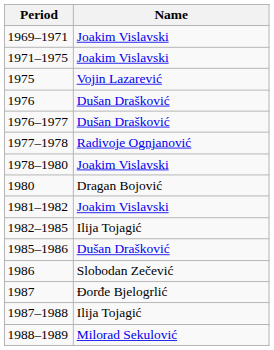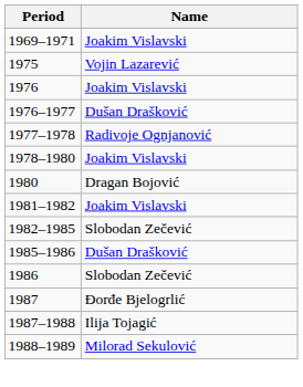 <table class="wikitable">
 <tr>
 <th width="75">Period</th>
 <th width="225">Name</th>
 </tr>
 <tr>
 <td>1969–1971</td>
 <td> <a href='#'>Joakim Vislavski</a></td>
 </tr>
 <tr>
-<td>1971–1975</td>
-<td> <a href='#'>Joakim Vislavski</a></td>
-</tr>
-<tr>
 <td>1975</td>
 <td> <a href='#'>Vojin Lazarević</a></td>
 </tr>
 <tr>
 <td>1976</td>
-<td> <a href='#'>Dušan Drašković</a></td>
+<td> <a href='#'>Joakim Vislavski</a></td>
 </tr>
 <tr>
 <td>1976–1977</td>
 <td> <a href='#'>Dušan Drašković</a></td>
 </tr>
 <tr>
 <td>1977–1978</td>
 <td> <a href='#'>Radivoje Ognjanović</a></td>
 </tr>
 <tr>
 <td>1978–1980</td>
 <td> <a href='#'>Joakim Vislavski</a></td>
 </tr>
 <tr>
 <td>1980</td>
 <td> Dragan Bojović</td>
 </tr>
 <tr>
 <td>1981–1982</td>
 <td> <a href='#'>Joakim Vislavski</a></td>
 </tr>
 <tr>
 <td>1982–1985</td>
-<td> Ilija Tojagić</td>
+<td> Slobodan Zečević</td>
 </tr>
 <tr>
 <td>1985–1986</td>
 <td> <a href='#'>Dušan Drašković</a></td>
 </tr>
 <tr>
 <td>1986</td>
 <td> Slobodan Zečević</td>
 </tr>
 <tr>
 <td>1987</td>
 <td> Đorđe Bjelogrlić</td>
 </tr>
 <tr>
 <td>1987–1988</td>
 <td> Ilija Tojagić</td>
 </tr>
 <tr>
 <td>1988–1989</td>
 <td> <a href='#'>Milorad Sekulović</a></td>
 </tr>
 </table>
